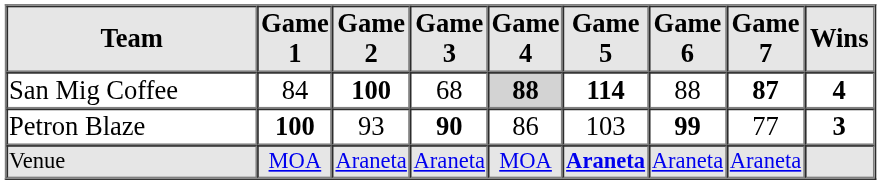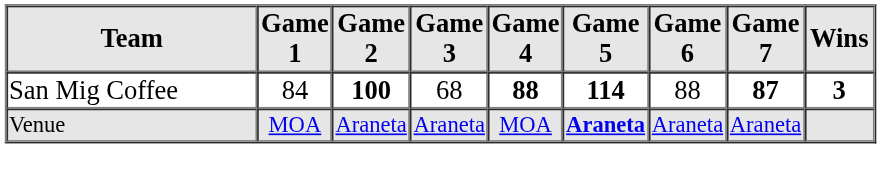 <table border=1 cellspacing=0 width=525 align=center>
 <tr style="text-align:center; background-color:#e6e6e6;">
 <th align=center width=30%>Team</th>
 <th width=8%>Game 1</th>
 <th width=8%>Game 2</th>
 <th width=8%>Game 3</th>
 <th width=8%>Game 4</th>
 <th width=8%>Game 5</th>
 <th width=8%>Game 6</th>
 <th width=8%>Game 7</th>
 <th width=8%>Wins</th>
 </tr>
 <tr style="text-align:center;">
 <td align=left>San Mig Coffee</td>
 <td>84</td>
 <td><strong>100</strong></td>
 <td>68</td>
-<td style="background: lightgrey;"><strong>88</strong></td>
+<td><strong>88</strong></td>
 <td><strong>114</strong></td>
 <td>88</td>
 <td><strong>87</strong></td>
-<td><strong>4</strong></td>
-</tr>
-<tr style="text-align:center;">
-<td align=left>Petron Blaze</td>
-<td><strong>100</strong></td>
-<td>93</td>
-<td><strong>90</strong></td>
-<td>86</td>
-<td>103</td>
-<td><strong>99</strong></td>
-<td>77</td>
 <td><strong>3</strong></td>
 </tr>
 <tr style="text-align:center; font-size: 85%; background-color:#e6e6e6;">
 <td align=left>Venue</td>
 <td><a href='#'>MOA</a></td>
 <td><a href='#'>Araneta</a></td>
 <td><a href='#'>Araneta</a></td>
 <td><a href='#'>MOA</a></td>
 <td><strong><a href='#'>Araneta</a></strong></td>
 <td><a href='#'>Araneta</a></td>
 <td><a href='#'>Araneta</a></td>
 <td></td>
 </tr>
 </table>
